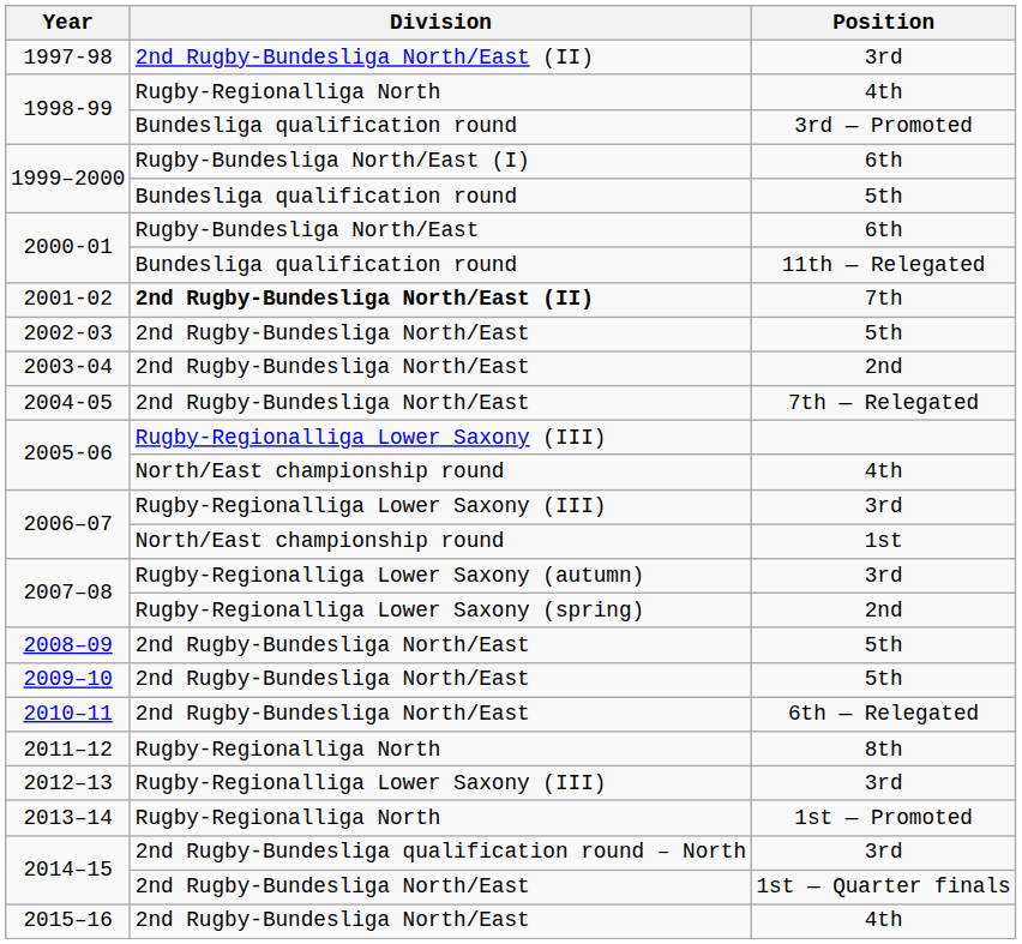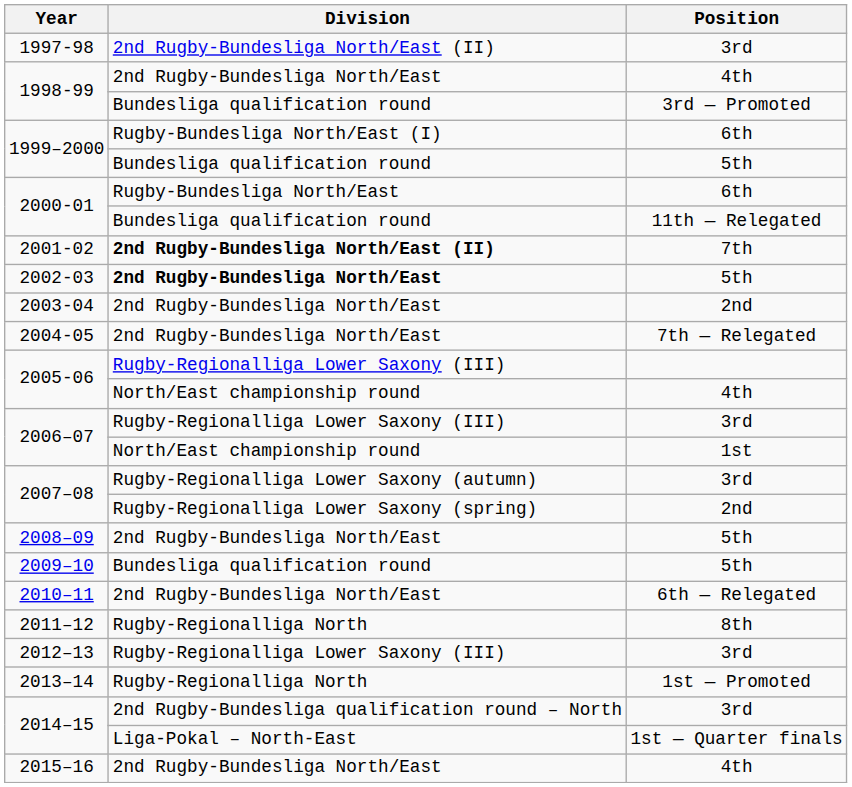 <table class="wikitable">
 <tr>
 <th>Year</th>
 <th>Division</th>
 <th>Position</th>
 </tr>
 <tr align="center">
 <td>1997-98</td>
 <td align="left"><a href='#'>2nd Rugby-Bundesliga North/East</a> (II)</td>
 <td>3rd</td>
 </tr>
 <tr align="center">
 <td rowspan=2>1998-99</td>
-<td align="left">Rugby-Regionalliga North</td>
+<td align="left">2nd Rugby-Bundesliga North/East</td>
 <td>4th</td>
 </tr>
 <tr align="center">
 <td align="left">Bundesliga qualification round</td>
 <td>3rd — Promoted</td>
 </tr>
 <tr align="center">
 <td rowspan=2>1999–2000</td>
 <td align="left">Rugby-Bundesliga North/East (I)</td>
 <td>6th</td>
 </tr>
 <tr align="center">
 <td align="left">Bundesliga qualification round</td>
 <td>5th</td>
 </tr>
 <tr align="center">
 <td rowspan=2>2000-01</td>
 <td align="left">Rugby-Bundesliga North/East</td>
 <td>6th</td>
 </tr>
 <tr align="center">
 <td align="left">Bundesliga qualification round</td>
 <td>11th — Relegated</td>
 </tr>
 <tr align="center">
 <td>2001-02</td>
 <td align="left"><strong>2nd Rugby-Bundesliga North/East (II)</strong></td>
 <td>7th</td>
 </tr>
 <tr align="center">
 <td>2002-03</td>
-<td align="left">2nd Rugby-Bundesliga North/East</td>
+<td align="left"><strong>2nd Rugby-Bundesliga North/East</strong></td>
 <td>5th</td>
 </tr>
 <tr align="center">
 <td>2003-04</td>
 <td align="left">2nd Rugby-Bundesliga North/East</td>
 <td>2nd</td>
 </tr>
 <tr align="center">
 <td>2004-05</td>
 <td align="left">2nd Rugby-Bundesliga North/East</td>
 <td>7th — Relegated</td>
 </tr>
 <tr align="center">
 <td rowspan=2>2005-06</td>
 <td align="left"><a href='#'>Rugby-Regionalliga Lower Saxony</a> (III)</td>
 <td></td>
 </tr>
 <tr align="center">
 <td align="left">North/East championship round</td>
 <td>4th</td>
 </tr>
 <tr align="center">
 <td rowspan=2>2006–07</td>
 <td align="left">Rugby-Regionalliga Lower Saxony (III)</td>
 <td>3rd</td>
 </tr>
 <tr align="center">
 <td align="left">North/East championship round</td>
 <td>1st</td>
 </tr>
 <tr align="center">
 <td rowspan=2>2007–08</td>
 <td align="left">Rugby-Regionalliga Lower Saxony (autumn)</td>
 <td>3rd</td>
 </tr>
 <tr align="center">
 <td align="left">Rugby-Regionalliga Lower Saxony (spring)</td>
 <td>2nd</td>
 </tr>
 <tr align="center">
 <td><a href='#'>2008–09</a></td>
 <td align="left">2nd Rugby-Bundesliga North/East</td>
 <td>5th</td>
 </tr>
 <tr align="center">
 <td><a href='#'>2009–10</a></td>
-<td align="left">2nd Rugby-Bundesliga North/East</td>
+<td align="left">Bundesliga qualification round</td>
 <td>5th</td>
 </tr>
 <tr align="center">
 <td><a href='#'>2010–11</a></td>
 <td align="left">2nd Rugby-Bundesliga North/East</td>
 <td>6th — Relegated</td>
 </tr>
 <tr align="center">
 <td>2011–12</td>
 <td align="left">Rugby-Regionalliga North</td>
 <td>8th</td>
 </tr>
 <tr align="center">
 <td>2012–13</td>
 <td align="left">Rugby-Regionalliga Lower Saxony (III)</td>
 <td>3rd</td>
 </tr>
 <tr align="center">
 <td>2013–14</td>
 <td align="left">Rugby-Regionalliga North</td>
 <td>1st — Promoted</td>
 </tr>
 <tr align="center">
 <td rowspan=2>2014–15</td>
 <td align="left">2nd Rugby-Bundesliga qualification round – North</td>
 <td>3rd</td>
 </tr>
 <tr align="center">
-<td align="left">2nd Rugby-Bundesliga North/East</td>
+<td align="left">Liga-Pokal – North-East</td>
 <td>1st — Quarter finals</td>
 </tr>
 <tr align="center">
 <td>2015–16</td>
 <td align="left">2nd Rugby-Bundesliga North/East</td>
 <td>4th</td>
 </tr>
 </table>
